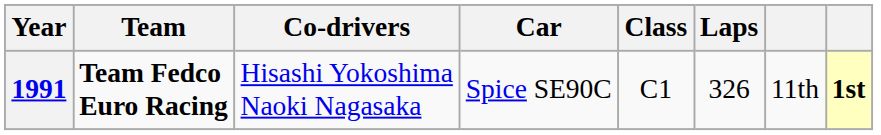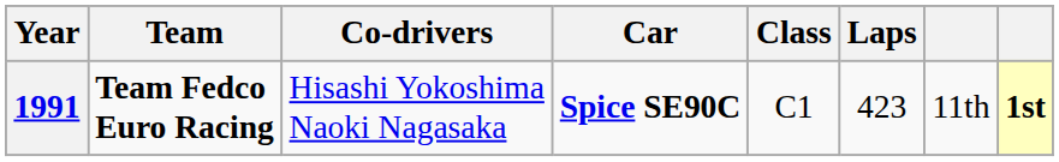 <table class="wikitable" style="text-align:center; font-size:90%">
 <tr>
 <th>Year</th>
 <th>Team</th>
 <th>Co-drivers</th>
 <th>Car</th>
 <th>Class</th>
 <th>Laps</th>
 <th></th>
 <th></th>
 </tr>
 <tr>
 <th><a href='#'>1991</a></th>
 <td align="left"><strong> Team Fedco<br> Euro Racing</strong></td>
 <td align="left"><a href='#'>Hisashi Yokoshima</a><br><a href='#'>Naoki Nagasaka</a></td>
-<td align="left"><a href='#'>Spice</a> SE90C</td>
+<td align="left"><strong><a href='#'>Spice</a> SE90C</strong></td>
 <td>C1</td>
-<td>326</td>
+<td>423</td>
 <td>11th</td>
 <td style="background:#FFFFBF;"><strong>1st</strong></td>
 </tr>
 </table>
